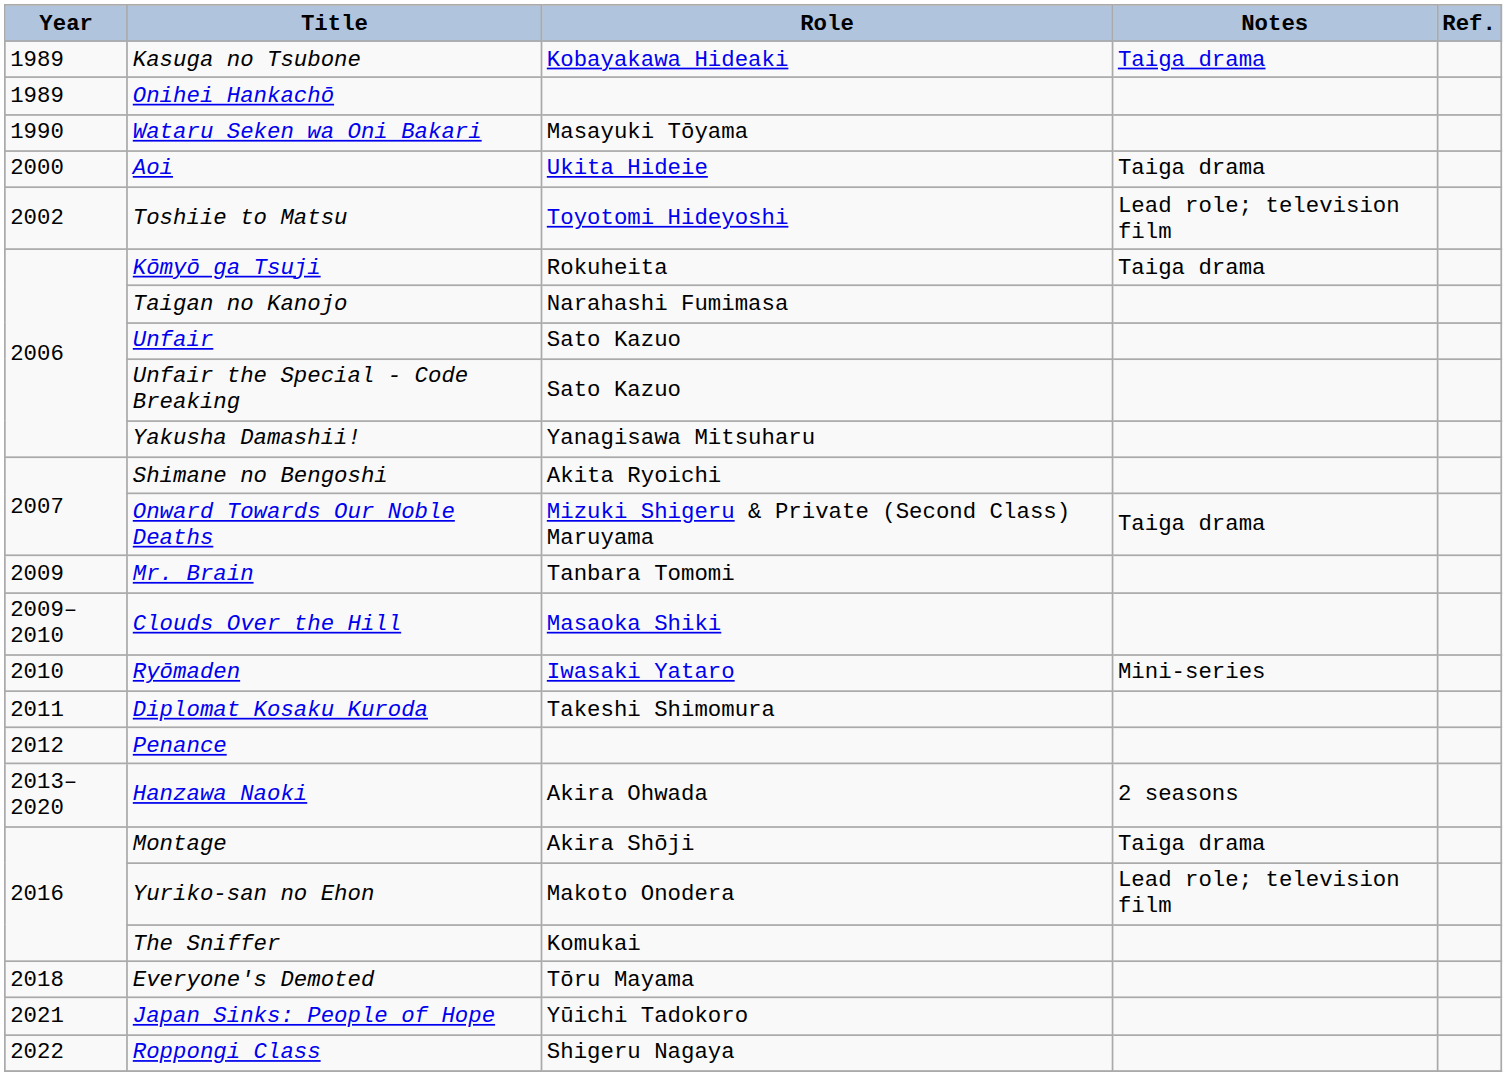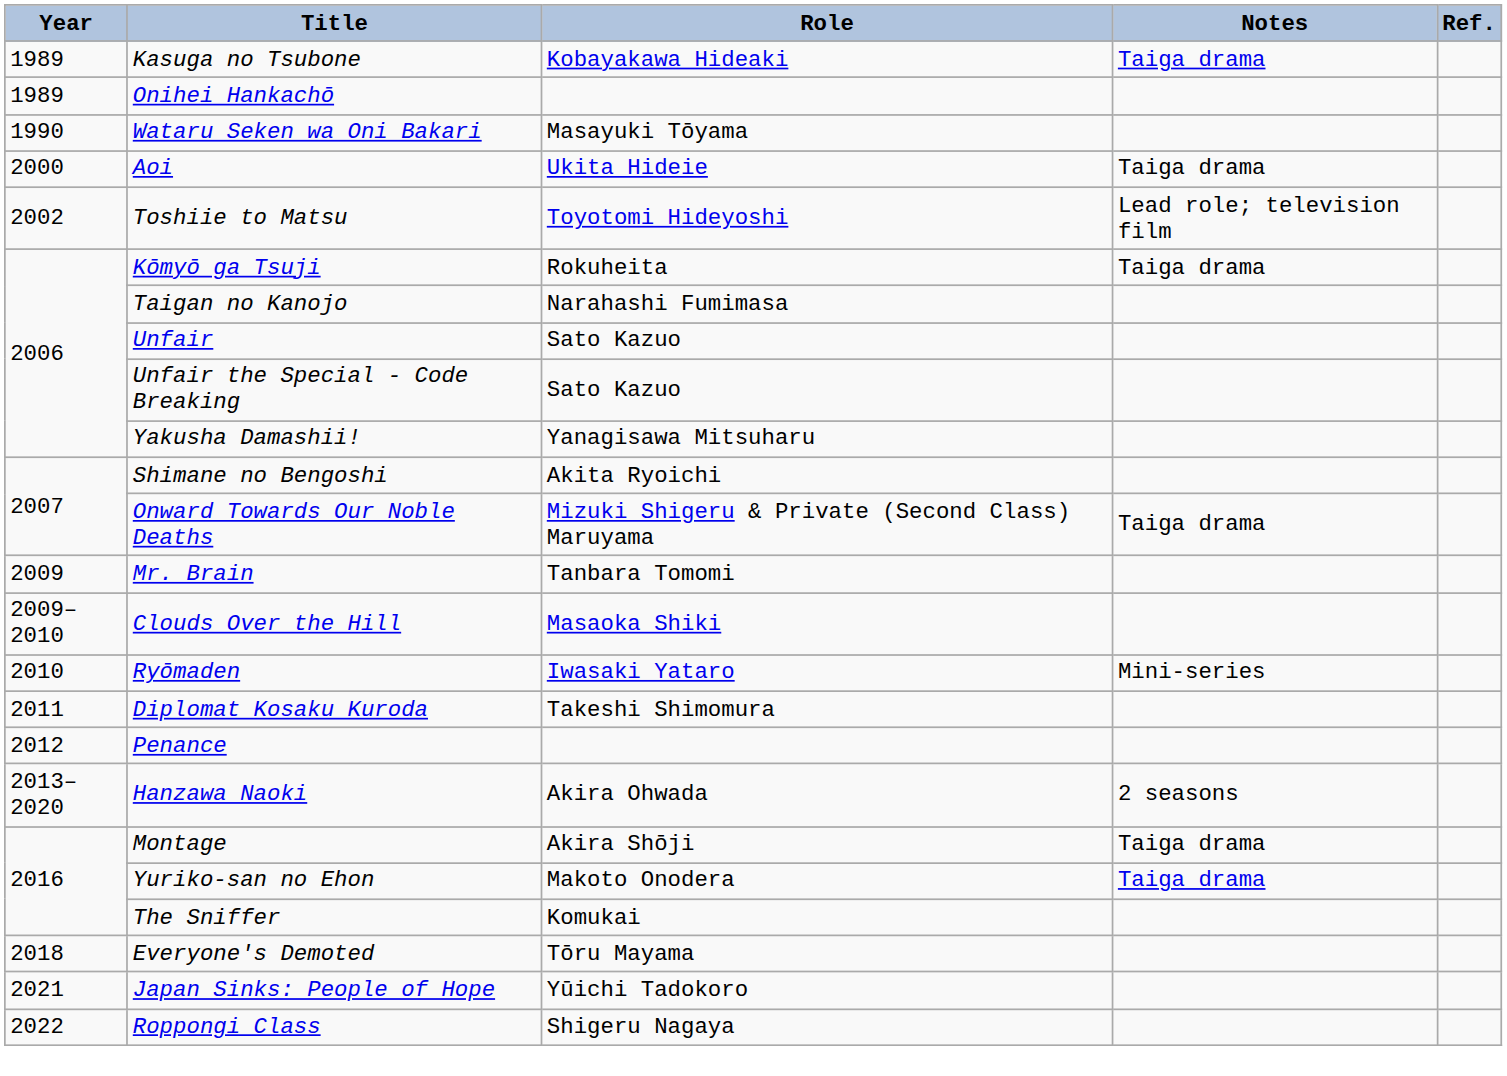 <table class="wikitable" style="font-size: 100%;">
 <tr>
 <th style="background:#B0C4DE;">Year</th>
 <th style="background:#B0C4DE;">Title</th>
 <th style="background:#B0C4DE;">Role</th>
 <th style="background:#B0C4DE;">Notes</th>
 <th style="background:#B0C4DE;">Ref.</th>
 </tr>
 <tr>
 <td>1989</td>
 <td><em>Kasuga no Tsubone</em></td>
 <td><a href='#'>Kobayakawa Hideaki</a></td>
 <td><a href='#'>Taiga drama</a></td>
 <td></td>
 </tr>
 <tr>
 <td>1989</td>
 <td><em><a href='#'>Onihei Hankachō</a></em></td>
 <td></td>
 <td></td>
 <td></td>
 </tr>
 <tr>
 <td>1990</td>
 <td><em><a href='#'>Wataru Seken wa Oni Bakari</a></em></td>
 <td>Masayuki Tōyama</td>
 <td></td>
 <td></td>
 </tr>
 <tr>
 <td>2000</td>
 <td><em><a href='#'>Aoi</a></em></td>
 <td><a href='#'>Ukita Hideie</a></td>
 <td>Taiga drama</td>
 <td></td>
 </tr>
 <tr>
 <td>2002</td>
 <td><em>Toshiie to Matsu</em></td>
 <td><a href='#'>Toyotomi Hideyoshi</a></td>
 <td>Lead role; television film</td>
 <td></td>
 </tr>
 <tr>
 <td rowspan="5">2006</td>
 <td><em><a href='#'>Kōmyō ga Tsuji</a></em></td>
 <td>Rokuheita</td>
 <td>Taiga drama</td>
 <td></td>
 </tr>
 <tr>
 <td><em>Taigan no Kanojo</em></td>
 <td>Narahashi Fumimasa</td>
 <td></td>
 <td></td>
 </tr>
 <tr>
 <td><em><a href='#'>Unfair</a></em></td>
 <td>Sato Kazuo</td>
 <td></td>
 <td></td>
 </tr>
 <tr>
 <td><em>Unfair the Special - Code Breaking</em></td>
 <td>Sato Kazuo</td>
 <td></td>
 <td></td>
 </tr>
 <tr>
 <td><em>Yakusha Damashii!</em></td>
 <td>Yanagisawa Mitsuharu</td>
 <td></td>
 <td></td>
 </tr>
 <tr>
 <td rowspan="2">2007</td>
 <td><em>Shimane no Bengoshi</em></td>
 <td>Akita Ryoichi</td>
 <td></td>
 <td></td>
 </tr>
 <tr>
 <td><em><a href='#'>Onward Towards Our Noble Deaths</a></em></td>
 <td><a href='#'>Mizuki Shigeru</a> & Private (Second Class) Maruyama</td>
 <td>Taiga drama</td>
 <td></td>
 </tr>
 <tr>
 <td rowspan="1">2009</td>
 <td><em><a href='#'>Mr. Brain</a></em></td>
 <td>Tanbara Tomomi</td>
 <td></td>
 <td></td>
 </tr>
 <tr>
 <td>2009–2010</td>
 <td><em><a href='#'>Clouds Over the Hill</a></em></td>
 <td><a href='#'>Masaoka Shiki</a></td>
 <td></td>
 <td></td>
 </tr>
 <tr>
 <td>2010</td>
 <td><em><a href='#'>Ryōmaden</a></em></td>
 <td><a href='#'>Iwasaki Yataro</a></td>
 <td>Mini-series</td>
 <td></td>
 </tr>
 <tr>
 <td>2011</td>
 <td><em><a href='#'>Diplomat Kosaku Kuroda</a></em></td>
 <td>Takeshi Shimomura</td>
 <td></td>
 <td></td>
 </tr>
 <tr>
 <td>2012</td>
 <td><em><a href='#'>Penance</a></em></td>
 <td></td>
 <td></td>
 <td></td>
 </tr>
 <tr>
 <td>2013–2020</td>
 <td><em><a href='#'>Hanzawa Naoki</a></em></td>
 <td>Akira Ohwada</td>
 <td>2 seasons</td>
 <td></td>
 </tr>
 <tr>
 <td rowspan="3">2016</td>
 <td><em>Montage</em></td>
 <td>Akira Shōji</td>
 <td>Taiga drama</td>
 <td></td>
 </tr>
 <tr>
 <td><em>Yuriko-san no Ehon</em></td>
 <td>Makoto Onodera</td>
-<td>Lead role; television film</td>
+<td><a href='#'>Taiga drama</a></td>
 <td></td>
 </tr>
 <tr>
 <td><em>The Sniffer</em></td>
 <td>Komukai</td>
 <td></td>
 <td></td>
 </tr>
 <tr>
 <td>2018</td>
 <td><em>Everyone's Demoted</em></td>
 <td>Tōru Mayama</td>
 <td></td>
 <td></td>
 </tr>
 <tr>
 <td rowspan="1">2021</td>
 <td><em><a href='#'>Japan Sinks: People of Hope</a></em></td>
 <td>Yūichi Tadokoro</td>
 <td></td>
 <td></td>
 </tr>
 <tr>
 <td rowspan="1">2022</td>
 <td><em><a href='#'>Roppongi Class</a></em></td>
 <td>Shigeru Nagaya</td>
 <td></td>
 <td></td>
 </tr>
 <tr>
 </tr>
 </table>
